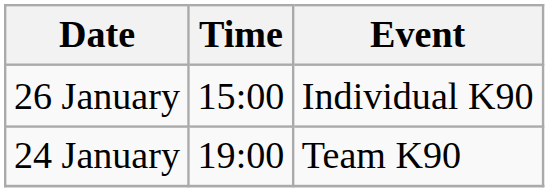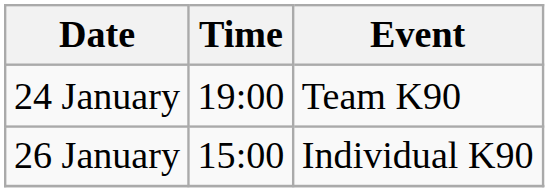 <table class="wikitable">
 <tr>
 <th>Date</th>
 <th>Time</th>
 <th>Event</th>
 </tr>
 <tr>
+<td>24 January</td>
+<td>19:00</td>
+<td>Team K90</td>
+</tr>
+<tr>
 <td>26 January</td>
 <td>15:00</td>
 <td>Individual K90</td>
 </tr>
 <tr>
-<td>24 January</td>
-<td>19:00</td>
-<td>Team K90</td>
-</tr>
-<tr>
 </tr>
 </table>
